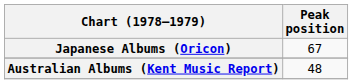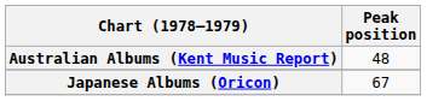 <table class="wikitable sortable plainrowheaders" style="text-align:center">
 <tr>
 <th scope="col">Chart (1978–1979)</th>
 <th scope="col">Peak<br>position</th>
+</tr>
+<tr>
+<th scope="row">Australian Albums (<a href='#'>Kent Music Report</a>)</th>
+<td>48</td>
+</tr>
+<tr>
+</tr>
+<tr>
 </tr>
 <tr>
 <th scope="row">Japanese Albums (<a href='#'>Oricon</a>)</th>
 <td align="center">67</td>
 </tr>
 <tr>
 </tr>
-<tr>
-</tr>
-<tr>
-<th scope="row">Australian Albums (<a href='#'>Kent Music Report</a>)</th>
-<td>48</td>
-</tr>
-<tr>
-</tr>
 </table>
